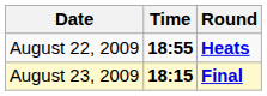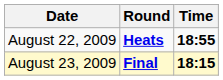 <table class="wikitable">
 <tr>
 <th>Date</th>
+<th>Round</th>
 <th>Time</th>
-<th>Round</th>
 </tr>
 <tr>
 <td>August 22, 2009</td>
+<td><strong><a href='#'>Heats</a></strong></td>
 <td><strong>18:55</strong></td>
-<td><strong><a href='#'>Heats</a></strong></td>
 </tr>
 <tr style=background:lemonchiffon>
 <td>August 23, 2009</td>
+<td><strong><a href='#'>Final</a></strong></td>
 <td><strong>18:15</strong></td>
-<td><strong><a href='#'>Final</a></strong></td>
 </tr>
 </table>
